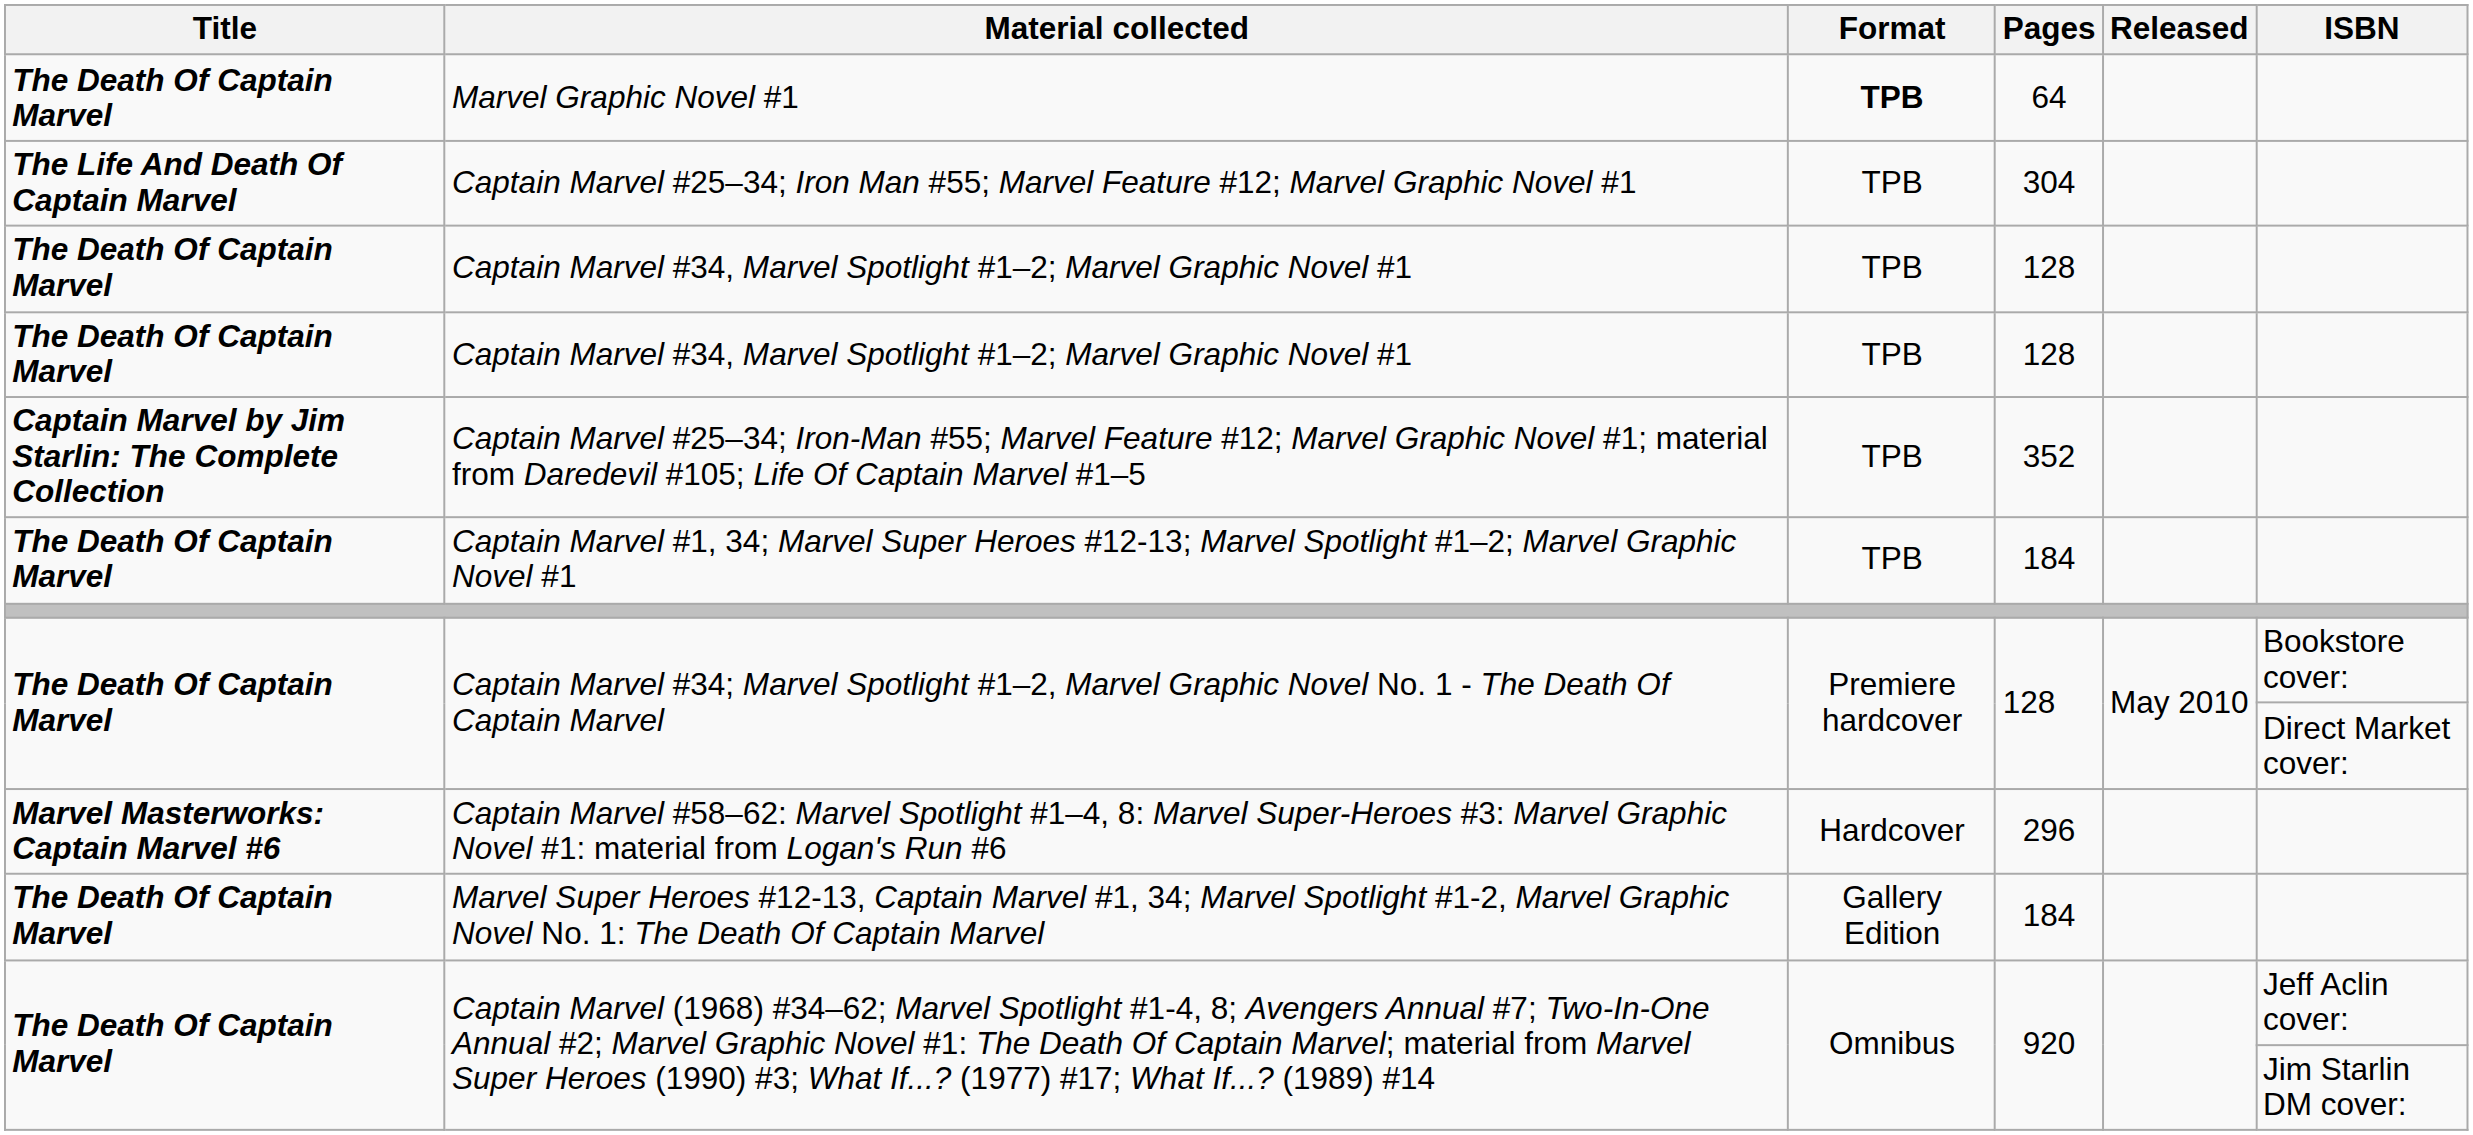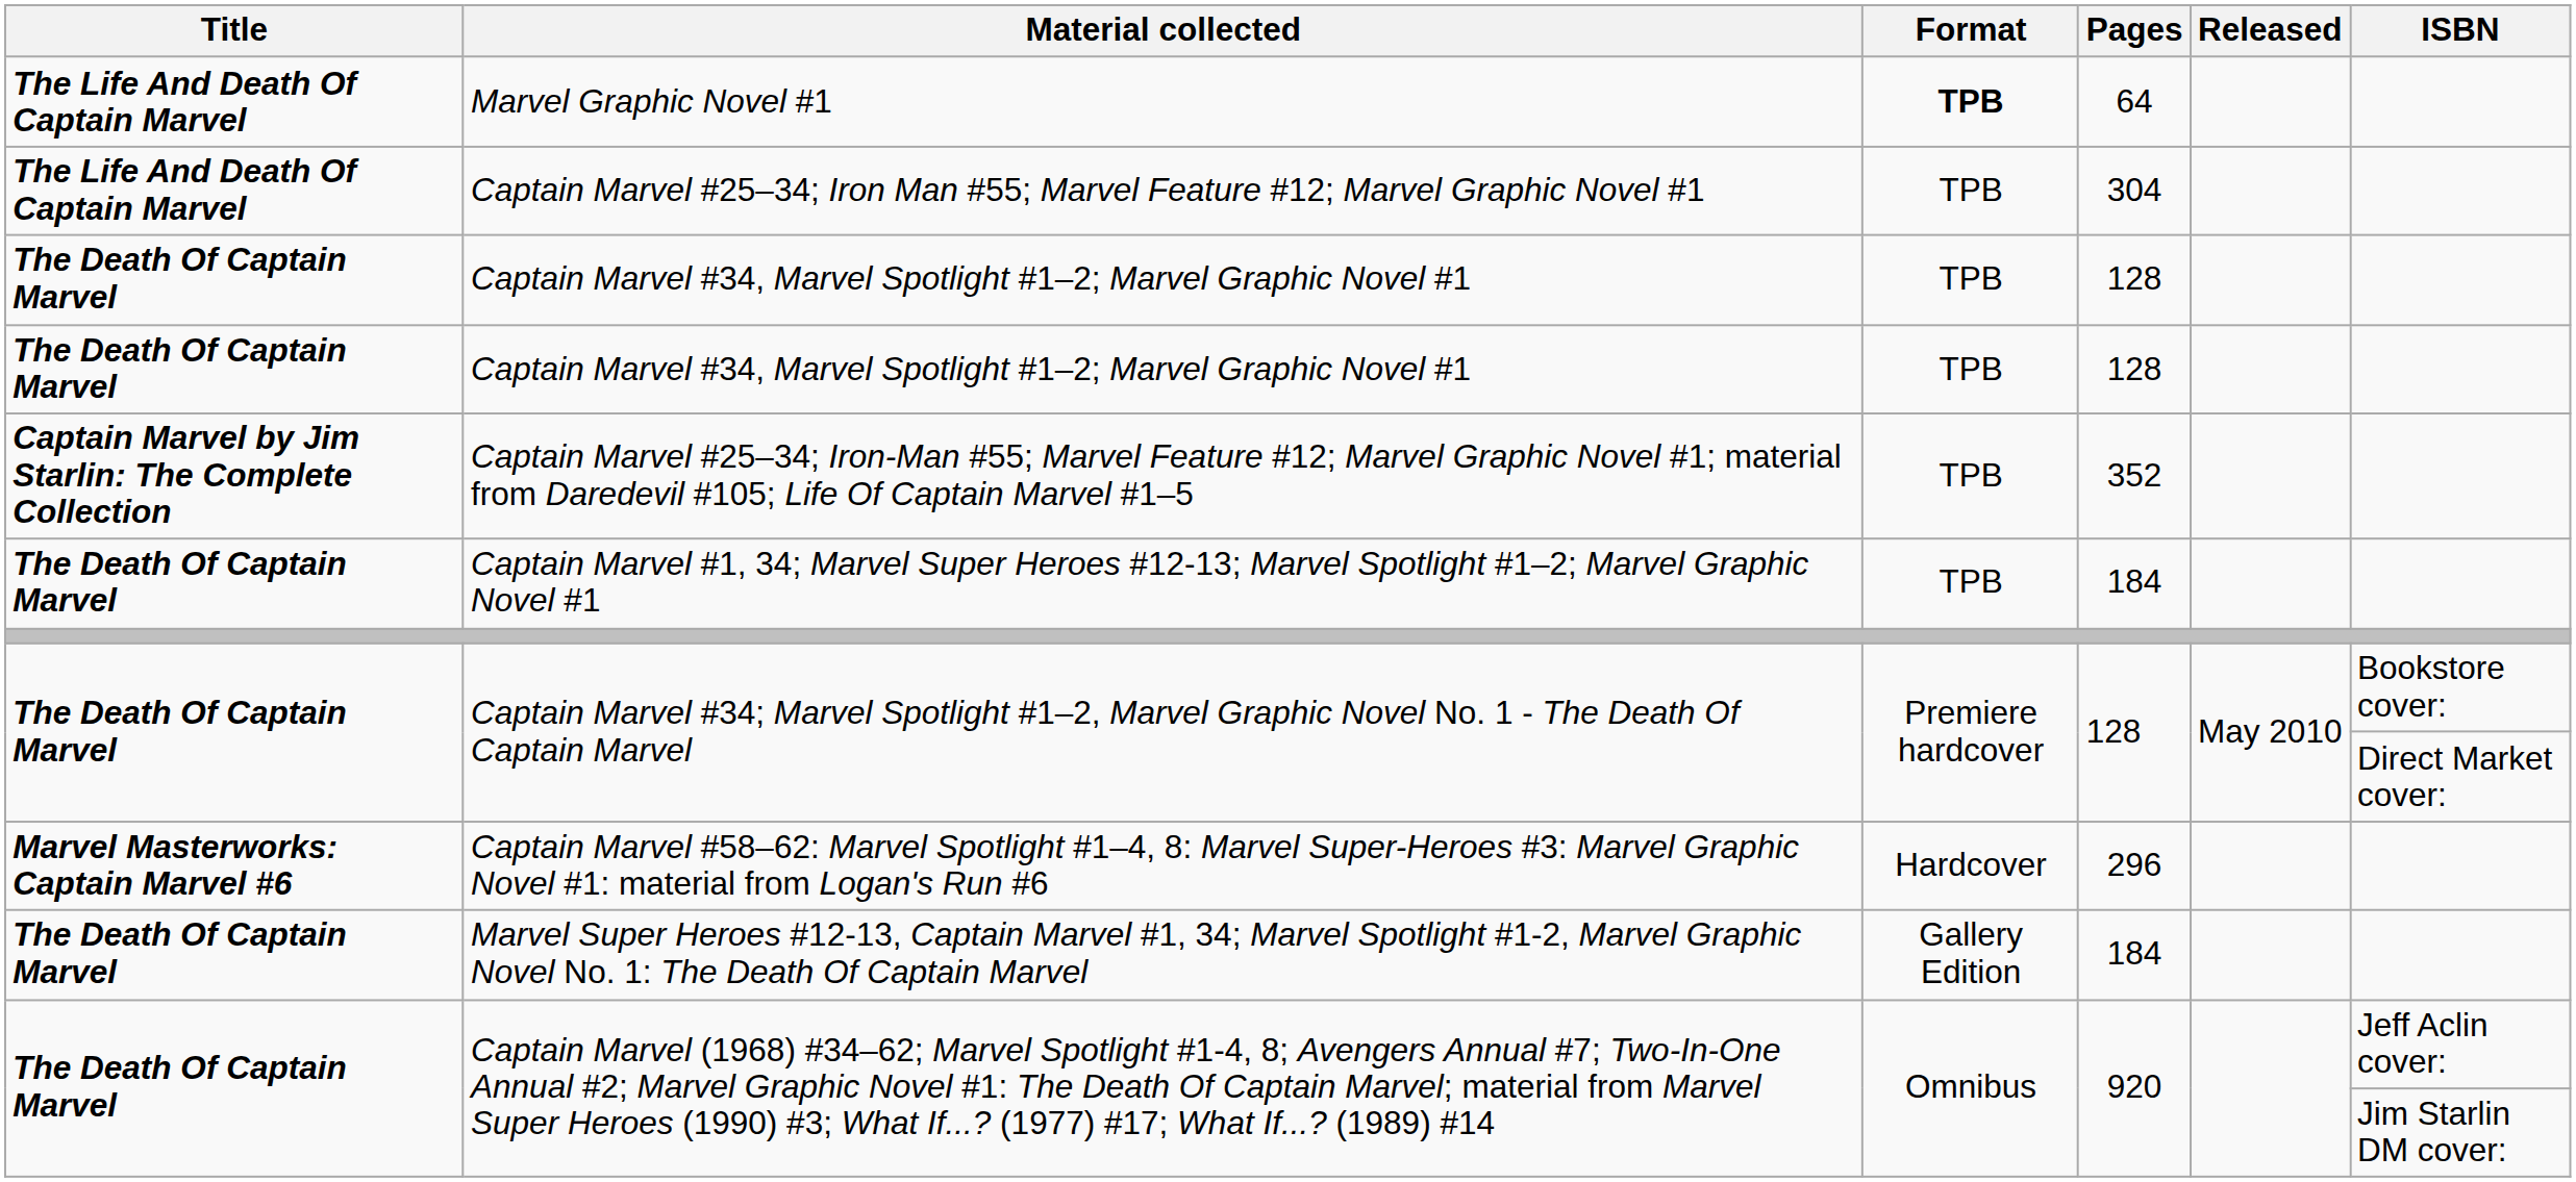 <table class="wikitable sortable" width="99%">
 <tr>
 <th>Title</th>
 <th class="unsortable">Material collected</th>
 <th>Format</th>
 <th>Pages</th>
 <th>Released</th>
 <th class="unsortable">ISBN</th>
 </tr>
 <tr>
-<td><strong><em>The Death Of Captain Marvel</em></strong></td>
+<td><strong><em>The Life And Death Of Captain Marvel</em></strong></td>
 <td><em>Marvel Graphic Novel</em> #1</td>
 <td style="text-align: center;"><strong>TPB</strong></td>
 <td style="text-align: center;">64</td>
 <td></td>
 <td></td>
 </tr>
 <tr>
 <td><strong><em>The Life And Death Of Captain Marvel</em></strong></td>
 <td><em>Captain Marvel</em> #25–34; <em>Iron Man</em> #55; <em>Marvel Feature</em> #12; <em>Marvel Graphic Novel</em> #1</td>
 <td style="text-align: center;">TPB</td>
 <td style="text-align: center;">304</td>
 <td></td>
 <td></td>
 </tr>
 <tr>
 <td><strong><em>The Death Of Captain Marvel</em></strong></td>
 <td><em>Captain Marvel</em> #34, <em>Marvel Spotlight</em> #1–2; <em>Marvel Graphic Novel</em> #1</td>
 <td style="text-align: center;">TPB</td>
 <td style="text-align: center;">128</td>
 <td></td>
 <td></td>
 </tr>
 <tr>
 <td><strong><em>The Death Of Captain Marvel</em></strong></td>
 <td><em>Captain Marvel</em> #34, <em>Marvel Spotlight</em> #1–2; <em>Marvel Graphic Novel</em> #1</td>
 <td style="text-align: center;">TPB</td>
 <td style="text-align: center;">128</td>
 <td></td>
 <td></td>
 </tr>
 <tr>
 <td><strong><em>Captain Marvel by Jim Starlin: The Complete Collection</em></strong></td>
 <td><em>Captain Marvel</em> #25–34; <em>Iron-Man</em> #55; <em>Marvel Feature</em> #12; <em>Marvel Graphic Novel</em> #1; material from <em>Daredevil</em> #105; <em>Life Of Captain Marvel</em> #1–5</td>
 <td style="text-align: center;">TPB</td>
 <td style="text-align: center;">352</td>
 <td></td>
 <td></td>
 </tr>
 <tr>
 <td><strong><em>The Death Of Captain Marvel</em></strong></td>
 <td><em>Captain Marvel</em> #1, 34; <em>Marvel Super Heroes</em> #12-13; <em>Marvel Spotlight</em> #1–2; <em>Marvel Graphic Novel</em> #1</td>
 <td style="text-align: center;">TPB</td>
 <td style="text-align: center;">184</td>
 <td></td>
 <td></td>
 </tr>
 <tr>
 <th colspan=6 style="background-color: silver;"></th>
 </tr>
 <tr>
 <td rowspan=2><strong><em>The Death Of Captain Marvel</em></strong></td>
 <td rowspan=2><em>Captain Marvel</em> #34; <em>Marvel Spotlight</em> #1–2, <em>Marvel Graphic Novel</em> No. 1 - <em>The Death Of Captain Marvel</em></td>
 <td rowspan=2 style="text-align: center;">Premiere hardcover</td>
 <td rowspan=2>128</td>
 <td rowspan=2>May 2010</td>
 <td>Bookstore cover: </td>
 </tr>
 <tr>
 <td>Direct Market cover: </td>
 </tr>
 <tr>
 <td><strong><em>Marvel Masterworks: Captain Marvel #6</em></strong></td>
 <td><em>Captain Marvel</em> #58–62: <em>Marvel Spotlight</em> #1–4, 8: <em>Marvel Super-Heroes</em> #3: <em>Marvel Graphic Novel</em> #1: material from <em>Logan's Run</em> #6</td>
 <td style="text-align: center;">Hardcover</td>
 <td style="text-align: center;">296</td>
 <td></td>
 <td></td>
 </tr>
 <tr>
 <td><strong><em>The Death Of Captain Marvel</em></strong></td>
 <td><em>Marvel Super Heroes</em> #12-13, <em>Captain Marvel</em> #1, 34; <em>Marvel Spotlight</em> #1-2, <em>Marvel Graphic Novel</em> No. 1: <em>The Death Of Captain Marvel</em></td>
 <td style="text-align: center;">Gallery Edition</td>
 <td style="text-align: center;">184</td>
 <td></td>
 <td></td>
 </tr>
 <tr>
 <td rowspan=2><strong><em>The Death Of Captain Marvel</em></strong></td>
 <td rowspan=2><em>Captain Marvel</em> (1968) #34–62; <em>Marvel Spotlight</em> #1-4, 8; <em>Avengers Annual</em> #7; <em>Two-In-One Annual</em> #2; <em>Marvel Graphic Novel</em> #1: <em>The Death Of Captain Marvel</em>; material from <em>Marvel Super Heroes</em> (1990) #3; <em>What If...?</em> (1977) #17; <em>What If...?</em> (1989) #14</td>
 <td rowspan=2 style="text-align: center;">Omnibus</td>
 <td rowspan=2 style="text-align: center;">920</td>
 <td rowspan=2></td>
 <td>Jeff Aclin cover: </td>
 </tr>
 <tr>
 <td>Jim Starlin DM cover: </td>
 </tr>
 </table>
